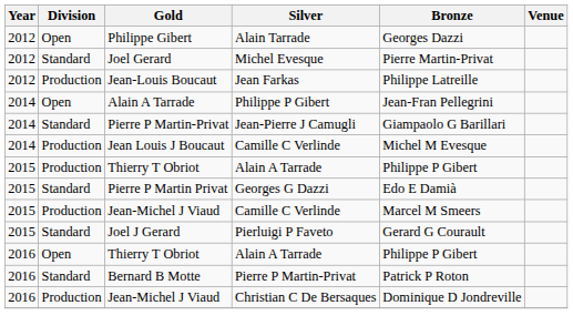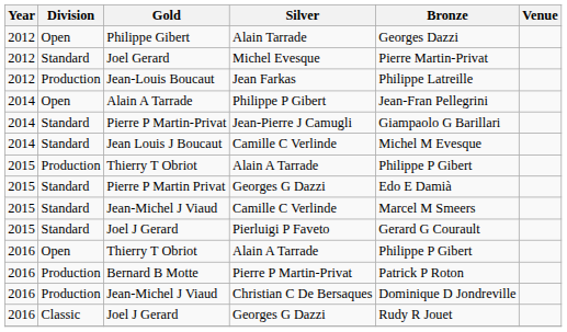 <table class="wikitable sortable" style="text-align: left;">
 <tr>
 <th>Year</th>
 <th>Division</th>
 <th> Gold</th>
 <th> Silver</th>
 <th> Bronze</th>
 <th>Venue</th>
 </tr>
 <tr>
 <td>2012</td>
 <td>Open</td>
 <td>Philippe Gibert</td>
 <td>Alain Tarrade</td>
 <td>Georges Dazzi</td>
 <td></td>
 </tr>
 <tr>
 <td>2012</td>
 <td>Standard</td>
 <td>Joel Gerard</td>
 <td>Michel Evesque</td>
 <td>Pierre Martin-Privat</td>
 <td></td>
 </tr>
 <tr>
 <td>2012</td>
 <td>Production</td>
 <td>Jean-Louis Boucaut</td>
 <td>Jean Farkas</td>
 <td>Philippe Latreille</td>
 <td></td>
 </tr>
 <tr>
 <td>2014</td>
 <td>Open</td>
 <td>Alain A Tarrade</td>
 <td>Philippe P Gibert</td>
 <td>Jean-Fran Pellegrini</td>
 <td></td>
 </tr>
 <tr>
 <td>2014</td>
 <td>Standard</td>
 <td>Pierre P Martin-Privat</td>
 <td>Jean-Pierre J Camugli</td>
 <td>Giampaolo G Barillari</td>
 <td></td>
 </tr>
 <tr>
 <td>2014</td>
-<td>Production</td>
+<td>Standard</td>
 <td>Jean Louis J Boucaut</td>
 <td>Camille C Verlinde</td>
 <td>Michel M Evesque</td>
 <td></td>
 </tr>
 <tr>
 <td>2015</td>
 <td>Production</td>
 <td>Thierry T Obriot</td>
 <td>Alain A Tarrade</td>
 <td>Philippe P Gibert</td>
 <td></td>
 </tr>
 <tr>
 <td>2015</td>
 <td>Standard</td>
 <td>Pierre P Martin Privat</td>
 <td>Georges G Dazzi</td>
 <td>Edo E Damià</td>
 <td></td>
 </tr>
 <tr>
 <td>2015</td>
-<td>Production</td>
+<td>Standard</td>
 <td>Jean-Michel J Viaud</td>
 <td>Camille C Verlinde</td>
 <td>Marcel M Smeers</td>
 <td></td>
 </tr>
 <tr>
 <td>2015</td>
 <td>Standard</td>
 <td>Joel J Gerard</td>
 <td>Pierluigi P Faveto</td>
 <td>Gerard G Courault</td>
 <td></td>
 </tr>
 <tr>
 <td>2016</td>
 <td>Open</td>
 <td>Thierry T Obriot</td>
 <td>Alain A Tarrade</td>
 <td>Philippe P Gibert</td>
 <td></td>
 </tr>
 <tr>
 <td>2016</td>
-<td>Standard</td>
+<td>Production</td>
 <td>Bernard B Motte</td>
 <td>Pierre P Martin-Privat</td>
 <td>Patrick P Roton</td>
 <td></td>
 </tr>
 <tr>
 <td>2016</td>
 <td>Production</td>
 <td>Jean-Michel J Viaud</td>
 <td>Christian C De Bersaques</td>
 <td>Dominique D Jondreville</td>
 <td></td>
 </tr>
 <tr>
+<td>2016</td>
+<td>Classic</td>
+<td>Joel J Gerard</td>
+<td>Georges G Dazzi</td>
+<td>Rudy R Jouet</td>
+<td></td>
+</tr>
+<tr>
 </tr>
 </table>
